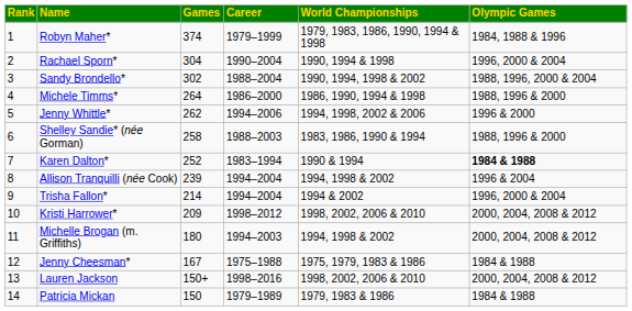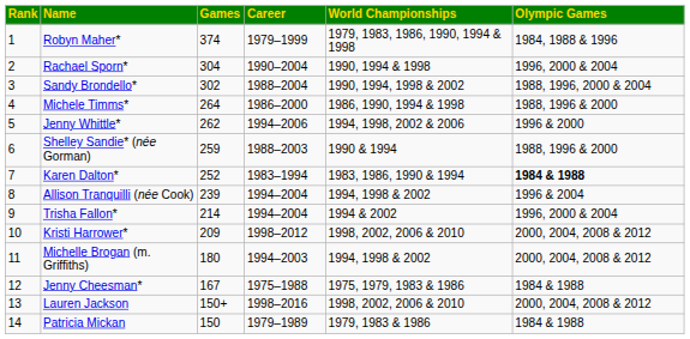 <table class="wikitable collapsible autocollapse">
 <tr>
 <td bgcolor=green style="color:gold; width:35px"><strong>Rank</strong></td>
 <td bgcolor=green style="color:gold; width:200px"><strong>Name</strong></td>
 <td bgcolor=green style="color:gold; width:55px"><strong>Games</strong></td>
 <td bgcolor=green style="color:gold; width:100px"><strong>Career</strong></td>
 <td bgcolor=green style="color:gold; width:240px"><strong>World Championships</strong></td>
 <td bgcolor=green style="color:gold; width:220px"><strong>Olympic Games</strong></td>
 </tr>
 <tr>
 <td>1</td>
 <td><a href='#'>Robyn Maher</a>*</td>
 <td>374</td>
 <td>1979–1999</td>
 <td>1979, 1983, 1986, 1990, 1994 & 1998</td>
 <td>1984, 1988 & 1996</td>
 </tr>
 <tr>
 <td>2</td>
 <td><a href='#'>Rachael Sporn</a>*</td>
 <td>304</td>
 <td>1990–2004</td>
 <td>1990, 1994 & 1998</td>
 <td>1996, 2000 & 2004</td>
 </tr>
 <tr>
 <td>3</td>
 <td><a href='#'>Sandy Brondello</a>*</td>
 <td>302</td>
 <td>1988–2004</td>
 <td>1990, 1994, 1998 & 2002</td>
 <td>1988, 1996, 2000 & 2004</td>
 </tr>
 <tr>
 <td>4</td>
 <td><a href='#'>Michele Timms</a>*</td>
 <td>264</td>
 <td>1986–2000</td>
 <td>1986, 1990, 1994 & 1998</td>
 <td>1988, 1996 & 2000</td>
 </tr>
 <tr>
 <td>5</td>
 <td><a href='#'>Jenny Whittle</a>*</td>
 <td>262</td>
 <td>1994–2006</td>
 <td>1994, 1998, 2002 & 2006</td>
 <td>1996 & 2000</td>
 </tr>
 <tr>
 <td>6</td>
 <td><a href='#'>Shelley Sandie</a>* (<em>née</em> Gorman)</td>
-<td>258</td>
+<td>259</td>
 <td>1988–2003</td>
-<td>1983, 1986, 1990 & 1994</td>
+<td>1990 & 1994</td>
 <td>1988, 1996 & 2000</td>
 </tr>
 <tr>
 <td>7</td>
 <td><a href='#'>Karen Dalton</a>*</td>
 <td>252</td>
 <td>1983–1994</td>
-<td>1990 & 1994</td>
+<td>1983, 1986, 1990 & 1994</td>
 <td><strong>1984 & 1988</strong></td>
 </tr>
 <tr>
 <td>8</td>
 <td><a href='#'>Allison Tranquilli</a> (<em>née</em> Cook)</td>
 <td>239</td>
 <td>1994–2004</td>
 <td>1994, 1998 & 2002</td>
 <td>1996 & 2004</td>
 </tr>
 <tr>
 <td>9</td>
 <td><a href='#'>Trisha Fallon</a>*</td>
 <td>214</td>
 <td>1994–2004</td>
 <td>1994 & 2002</td>
 <td>1996, 2000 & 2004</td>
 </tr>
 <tr>
 <td>10</td>
 <td><a href='#'>Kristi Harrower</a>*</td>
 <td>209</td>
 <td>1998–2012</td>
 <td>1998, 2002, 2006 & 2010</td>
 <td>2000, 2004, 2008 & 2012</td>
 </tr>
 <tr>
 <td>11</td>
 <td><a href='#'>Michelle Brogan</a> (m. Griffiths)</td>
 <td>180</td>
 <td>1994–2003</td>
 <td>1994, 1998 & 2002</td>
 <td>2000, 2004, 2008 & 2012</td>
 </tr>
 <tr>
 <td>12</td>
 <td><a href='#'>Jenny Cheesman</a>*</td>
 <td>167</td>
 <td>1975–1988</td>
 <td>1975, 1979, 1983 & 1986</td>
 <td>1984 & 1988</td>
 </tr>
 <tr>
 <td>13</td>
 <td><a href='#'>Lauren Jackson</a></td>
 <td>150+</td>
 <td>1998–2016</td>
 <td>1998, 2002, 2006 & 2010</td>
 <td>2000, 2004, 2008 & 2012</td>
 </tr>
 <tr>
 <td>14</td>
 <td><a href='#'>Patricia Mickan</a></td>
 <td>150</td>
 <td>1979–1989</td>
 <td>1979, 1983 & 1986</td>
 <td>1984 & 1988</td>
 </tr>
 </table>
